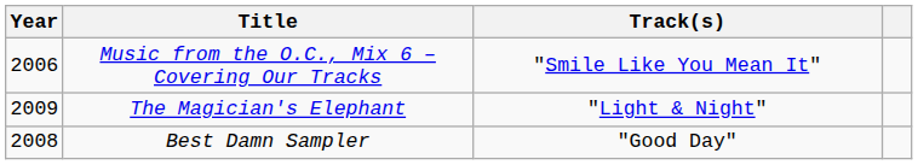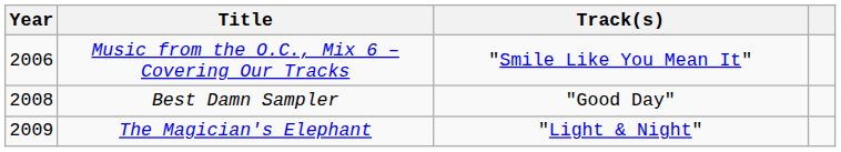 <table class="wikitable plainrowheaders" style="text-align:center;">
 <tr>
 <th scope="col" style="width:2em;">Year</th>
 <th scope="col" style="width:20em;">Title</th>
 <th scope="col" style="width:20em;">Track(s)</th>
 <th scope="col" style="width:1em;"></th>
 </tr>
 <tr>
 <td align="center">2006</td>
 <td scope="row"><em><a href='#'>Music from the O.C., Mix 6 – Covering Our Tracks</a></em></td>
 <td>"<a href='#'>Smile Like You Mean It</a>"</td>
 <td></td>
 </tr>
 <tr>
+<td align="center">2008</td>
+<td scope="row"><em>Best Damn Sampler</em></td>
+<td>"Good Day"</td>
+<td></td>
+</tr>
+<tr>
 <td>2009</td>
 <td><em><a href='#'>The Magician's Elephant</a></em></td>
 <td>"<a href='#'>Light & Night</a>"<br></td>
 <td></td>
 </tr>
-<tr>
-<td align="center">2008</td>
-<td scope="row"><em>Best Damn Sampler</em></td>
-<td>"Good Day"</td>
-<td></td>
-</tr>
 </table>
